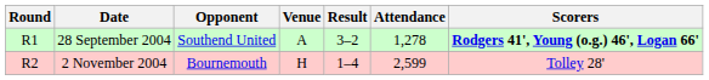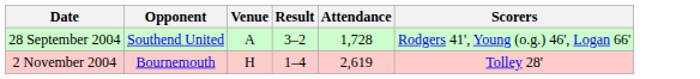 <table class="wikitable" style="text-align:center;">
 <tr>
-<th>Round</th>
 <th>Date</th>
 <th>Opponent</th>
 <th>Venue</th>
 <th>Result</th>
 <th>Attendance</th>
 <th>Scorers</th>
 </tr>
 <tr style="background-color: #CCFFCC;">
-<td>R1</td>
 <td>28 September 2004</td>
 <td><a href='#'>Southend United</a></td>
 <td>A</td>
 <td>3–2</td>
-<td>1,278</td>
-<td><strong><a href='#'>Rodgers</a> 41', <a href='#'>Young</a> (o.g.) 46', <a href='#'>Logan</a> 66'</strong></td>
+<td>1,728</td>
+<td><a href='#'>Rodgers</a> 41', <a href='#'>Young</a> (o.g.) 46', <a href='#'>Logan</a> 66'</td>
 </tr>
 <tr style="background-color: #FFCCCC;">
-<td>R2</td>
 <td>2 November 2004</td>
 <td><a href='#'>Bournemouth</a></td>
 <td>H</td>
 <td>1–4</td>
-<td>2,599</td>
+<td>2,619</td>
 <td><a href='#'>Tolley</a> 28'</td>
 </tr>
 </table>
